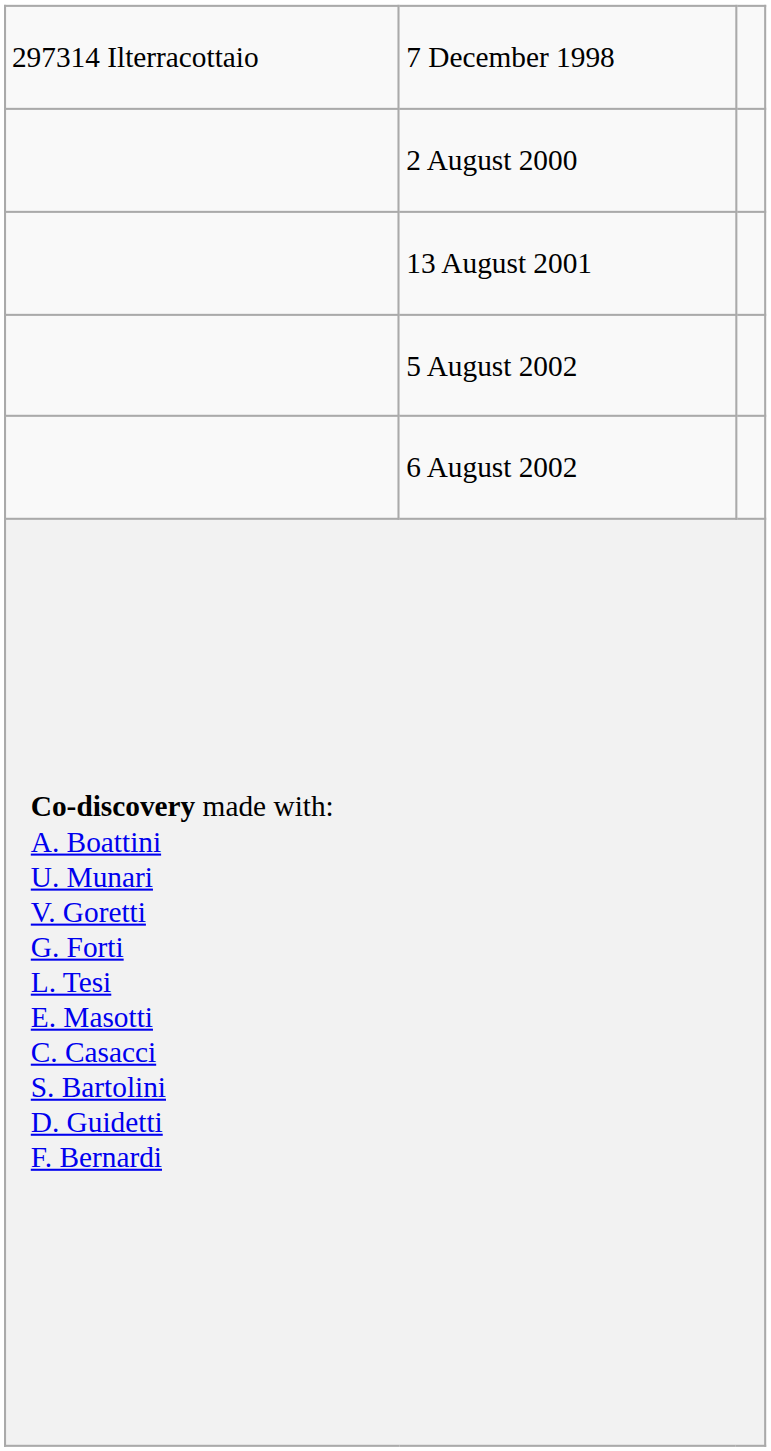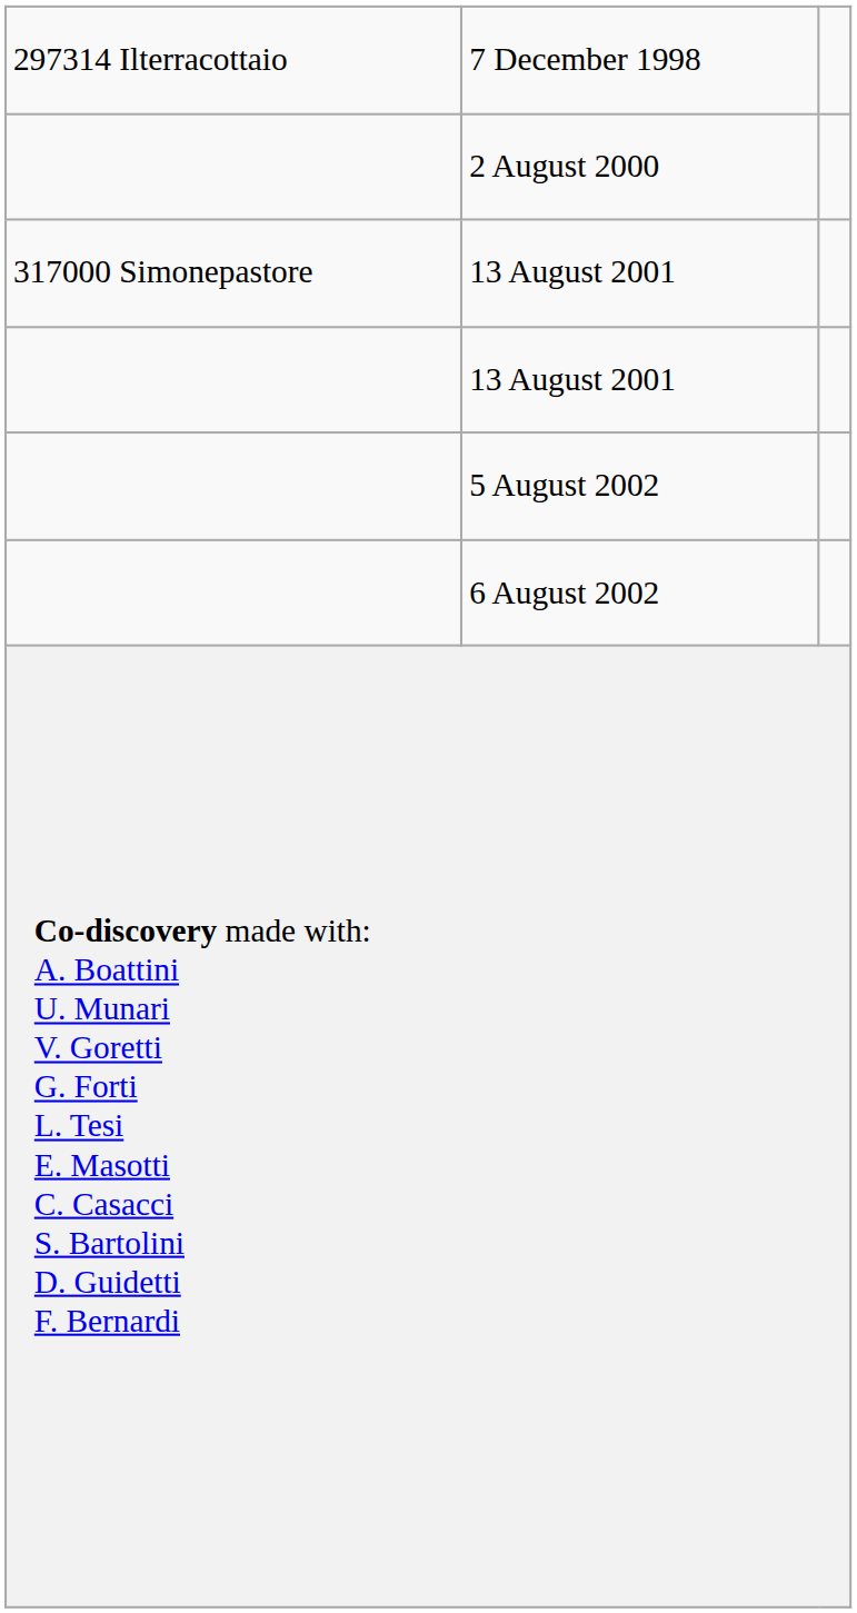 <table class="wikitable" style="font-size: 89%; float: left; width: 26em; margin-right: 1em; height: 700px">
 <tr>
 <td>297314 Ilterracottaio</td>
 <td>7 December 1998</td>
 <td> </td>
 </tr>
 <tr>
 <td></td>
 <td>2 August 2000</td>
+<td> </td>
+</tr>
+<tr>
+<td>317000 Simonepastore</td>
+<td>13 August 2001</td>
 <td> </td>
 </tr>
 <tr>
 <td></td>
 <td>13 August 2001</td>
 <td> </td>
 </tr>
 <tr>
 <td></td>
 <td>5 August 2002</td>
 <td> </td>
 </tr>
 <tr>
 <td></td>
 <td>6 August 2002</td>
 <td> </td>
 </tr>
 <tr>
 <th colspan=3 style="font-weight: normal; text-align: left; padding: 13px 12px;"><strong>Co-discovery</strong> made with:<br> <a href='#'>A. Boattini</a><br> <a href='#'>U. Munari</a><br> <a href='#'>V. Goretti</a><br> <a href='#'>G. Forti</a><br> <a href='#'>L. Tesi</a><br> <a href='#'>E. Masotti</a><br> <a href='#'>C. Casacci</a><br> <a href='#'>S. Bartolini</a><br> <a href='#'>D. Guidetti</a><br> <a href='#'>F. Bernardi</a></th>
 </tr>
 </table>
